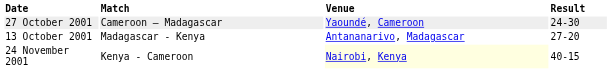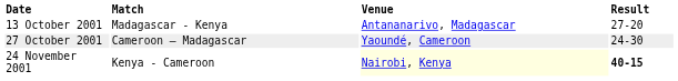 <table>
 <tr>
 <td width="125"><strong>Date</strong></td>
 <td width="300"><strong>Match</strong></td>
 <td width="300"><strong>Venue</strong></td>
 <td width="75"><strong>Result</strong></td>
+</tr>
+<tr>
+<td>13 October 2001</td>
+<td>Madagascar - Kenya</td>
+<td><a href='#'>Antananarivo</a>, <a href='#'>Madagascar</a></td>
+<td>27-20</td>
 </tr>
 <tr bgcolor="#eeeeee">
 <td>27 October 2001</td>
 <td>Cameroon – Madagascar</td>
 <td><a href='#'>Yaoundé</a>, <a href='#'>Cameroon</a></td>
 <td>24-30</td>
 </tr>
 <tr>
-<td>13 October 2001</td>
-<td>Madagascar - Kenya</td>
-<td><a href='#'>Antananarivo</a>, <a href='#'>Madagascar</a></td>
-<td>27-20</td>
-</tr>
-<tr>
 <td>24 November 2001</td>
 <td>Kenya - Cameroon</td>
 <td style="background: lightyellow;"><a href='#'>Nairobi</a>, <a href='#'>Kenya</a></td>
-<td>40-15</td>
+<td><strong>40-15</strong></td>
 </tr>
 </table>
